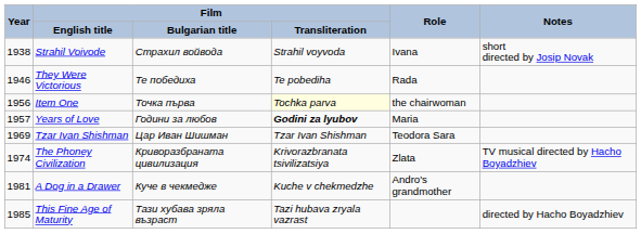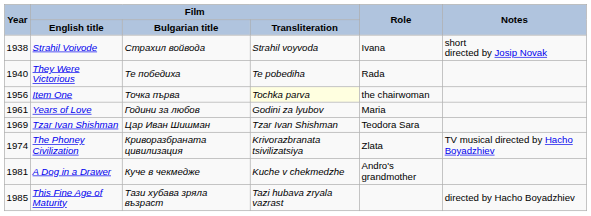 <table class="wikitable" style="font-size: 90%;">
 <tr>
 <th rowspan="2" style="background:#B0C4DE;">Year</th>
 <th colspan="3" style="background:#B0C4DE;">Film</th>
 <th rowspan="2"  style="background:#B0C4DE;">Role</th>
 <th rowspan="2" style="background:#B0C4DE;">Notes</th>
 </tr>
 <tr>
 <th style="background:#B0C4DE;">English title</th>
 <th style="background:#B0C4DE;">Bulgarian title</th>
 <th style="background:#B0C4DE;">Transliteration</th>
 </tr>
 <tr>
 <td rowspan="1">1938</td>
 <td><em><a href='#'>Strahil Voivode</a></em></td>
 <td><em>Страхил войвода</em></td>
 <td><em>Strahil voyvoda</em></td>
 <td>Ivana</td>
 <td>short<br>directed by <a href='#'>Josip Novak</a></td>
 </tr>
 <tr>
-<td rowspan="1">1946</td>
+<td rowspan="1">1940</td>
 <td><em><a href='#'>They Were Victorious</a></em></td>
 <td><em>Те победиха</em></td>
 <td><em>Te pobediha</em></td>
 <td>Rada</td>
 <td></td>
 </tr>
 <tr>
 <td rowspan="1">1956</td>
 <td><em><a href='#'>Item One</a></em></td>
 <td><em>Точка първа</em></td>
 <td style="background: lightyellow;"><em>Tochka parva</em></td>
 <td>the chairwoman</td>
 <td></td>
 </tr>
 <tr>
-<td rowspan="1">1957</td>
+<td rowspan="1">1961</td>
 <td><em><a href='#'>Years of Love</a></em></td>
 <td><em>Години за любов</em></td>
-<td><strong><em>Godini za lyubov </em></strong></td>
+<td><em>Godini za lyubov </em></td>
 <td>Maria</td>
 <td></td>
 </tr>
 <tr>
 <td rowspan="1">1969</td>
 <td><em><a href='#'>Tzar Ivan Shishman</a></em></td>
 <td><em>Цар Иван Шишман</em></td>
 <td><em>Tzar Ivan Shishman</em></td>
 <td>Teodora Sara</td>
 <td></td>
 </tr>
 <tr>
 <td rowspan="1">1974</td>
 <td><em><a href='#'>The Phoney Civilization</a></em></td>
 <td><em>Криворазбраната цивилизация</em></td>
 <td><em>Krivorazbranata tsivilizatsiya</em></td>
 <td>Zlata</td>
 <td>TV musical directed by <a href='#'>Hacho Boyadzhiev</a></td>
 </tr>
 <tr>
 <td rowspan="1">1981</td>
 <td><em><a href='#'>A Dog in a Drawer</a></em></td>
 <td><em>Куче в чекмедже</em></td>
 <td><em>Kuche v chekmedzhe</em></td>
 <td>Andro's grandmother</td>
 <td></td>
 </tr>
 <tr>
 <td rowspan="1">1985</td>
 <td><em><a href='#'>This Fine Age of Maturity</a></em></td>
 <td><em>Тази хубава зряла възраст</em></td>
 <td><em>Tazi hubava zryala vazrast</em></td>
 <td></td>
 <td>directed by Hacho Boyadzhiev</td>
 </tr>
 </table>
